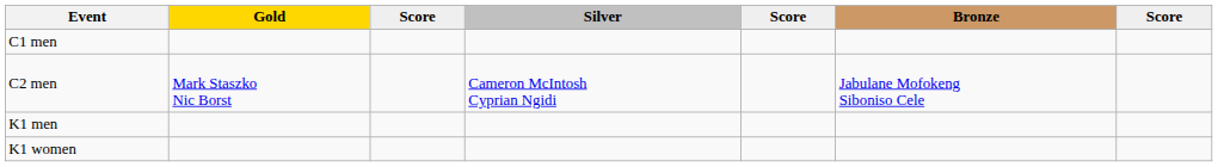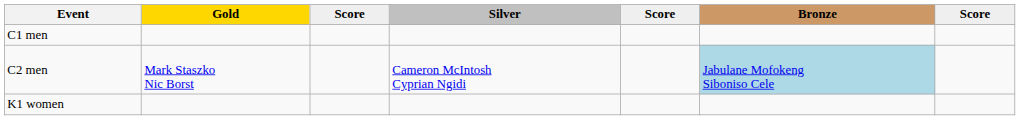 <table class="wikitable" width=100%>
 <tr>
 <th>Event</th>
 <td align=center bgcolor="gold"><strong>Gold</strong></td>
 <td align=center bgcolor="EFEFEF"><strong>Score</strong></td>
 <td align=center bgcolor="silver"><strong>Silver</strong></td>
 <td align=center bgcolor="EFEFEF"><strong>Score</strong></td>
 <td align=center bgcolor="CC9966"><strong>Bronze</strong></td>
 <td align=center bgcolor="EFEFEF"><strong>Score</strong></td>
 </tr>
 <tr>
 <td>C1 men</td>
 <td></td>
 <td></td>
 <td></td>
 <td></td>
 <td></td>
 <td></td>
 </tr>
 <tr>
 <td>C2 men</td>
 <td><br><a href='#'>Mark Staszko</a><br><a href='#'>Nic Borst</a></td>
 <td></td>
 <td><br><a href='#'>Cameron McIntosh</a><br><a href='#'>Cyprian Ngidi</a></td>
 <td></td>
-<td><br><a href='#'>Jabulane Mofokeng</a><br><a href='#'>Siboniso Cele</a></td>
-<td></td>
-</tr>
-<tr>
-<td>K1 men</td>
-<td></td>
-<td></td>
-<td></td>
-<td></td>
-<td></td>
+<td style="background: lightblue;"><br><a href='#'>Jabulane Mofokeng</a><br><a href='#'>Siboniso Cele</a></td>
 <td></td>
 </tr>
 <tr>
 <td>K1 women</td>
 <td></td>
 <td></td>
 <td></td>
 <td></td>
 <td></td>
 <td></td>
 </tr>
 </table>
